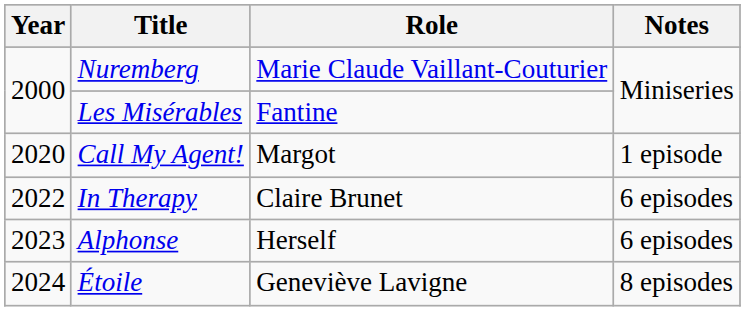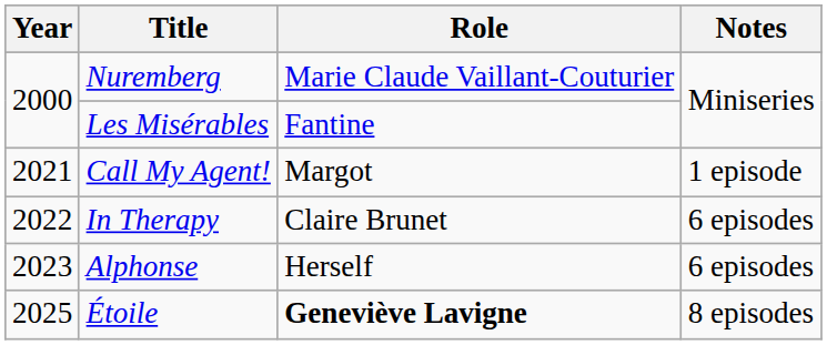 <table class="wikitable sortable">
 <tr>
 <th>Year</th>
 <th>Title</th>
 <th>Role</th>
 <th class="unsortable">Notes</th>
 </tr>
 <tr>
 <td rowspan="2">2000</td>
 <td><em><a href='#'>Nuremberg</a></em></td>
 <td><a href='#'>Marie Claude Vaillant-Couturier</a></td>
 <td rowspan="2">Miniseries</td>
 </tr>
 <tr>
 <td><em><a href='#'>Les Misérables</a></em></td>
 <td><a href='#'>Fantine</a></td>
 </tr>
 <tr>
-<td>2020</td>
+<td>2021</td>
 <td><em><a href='#'>Call My Agent!</a></em></td>
 <td>Margot</td>
 <td>1 episode</td>
 </tr>
 <tr>
 <td>2022</td>
 <td><em><a href='#'>In Therapy</a></em></td>
 <td>Claire Brunet</td>
 <td>6 episodes</td>
 </tr>
 <tr>
 <td>2023</td>
 <td><em><a href='#'>Alphonse</a></em></td>
 <td>Herself</td>
 <td>6 episodes</td>
 </tr>
 <tr>
-<td>2024</td>
+<td>2025</td>
 <td><em><a href='#'>Étoile</a></em></td>
-<td>Geneviève Lavigne</td>
+<td><strong>Geneviève Lavigne</strong></td>
 <td>8 episodes</td>
 </tr>
 </table>
